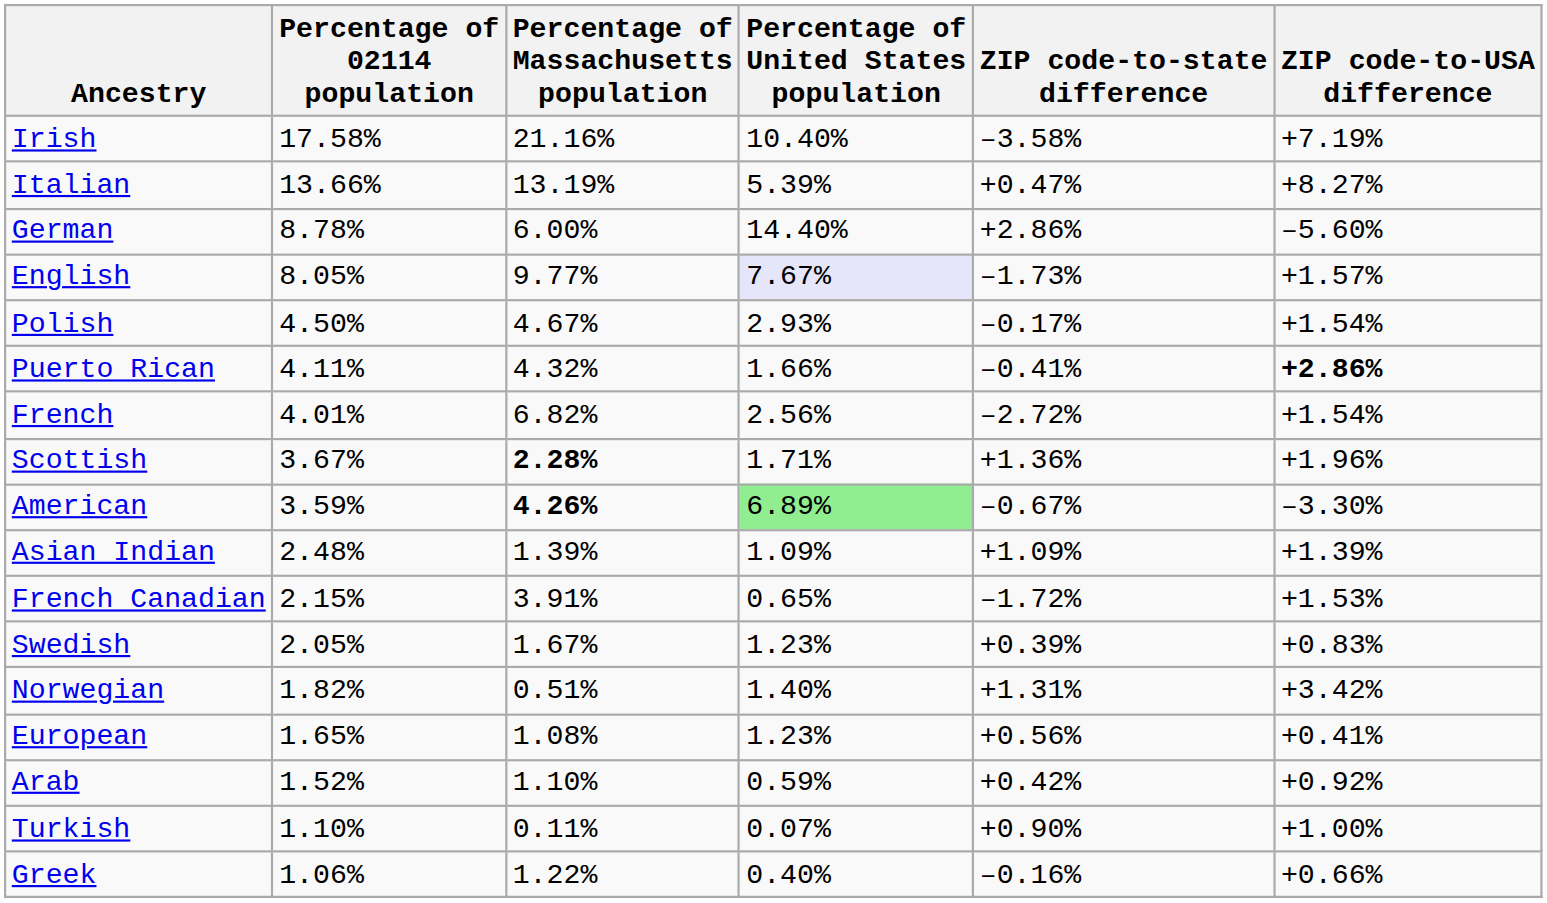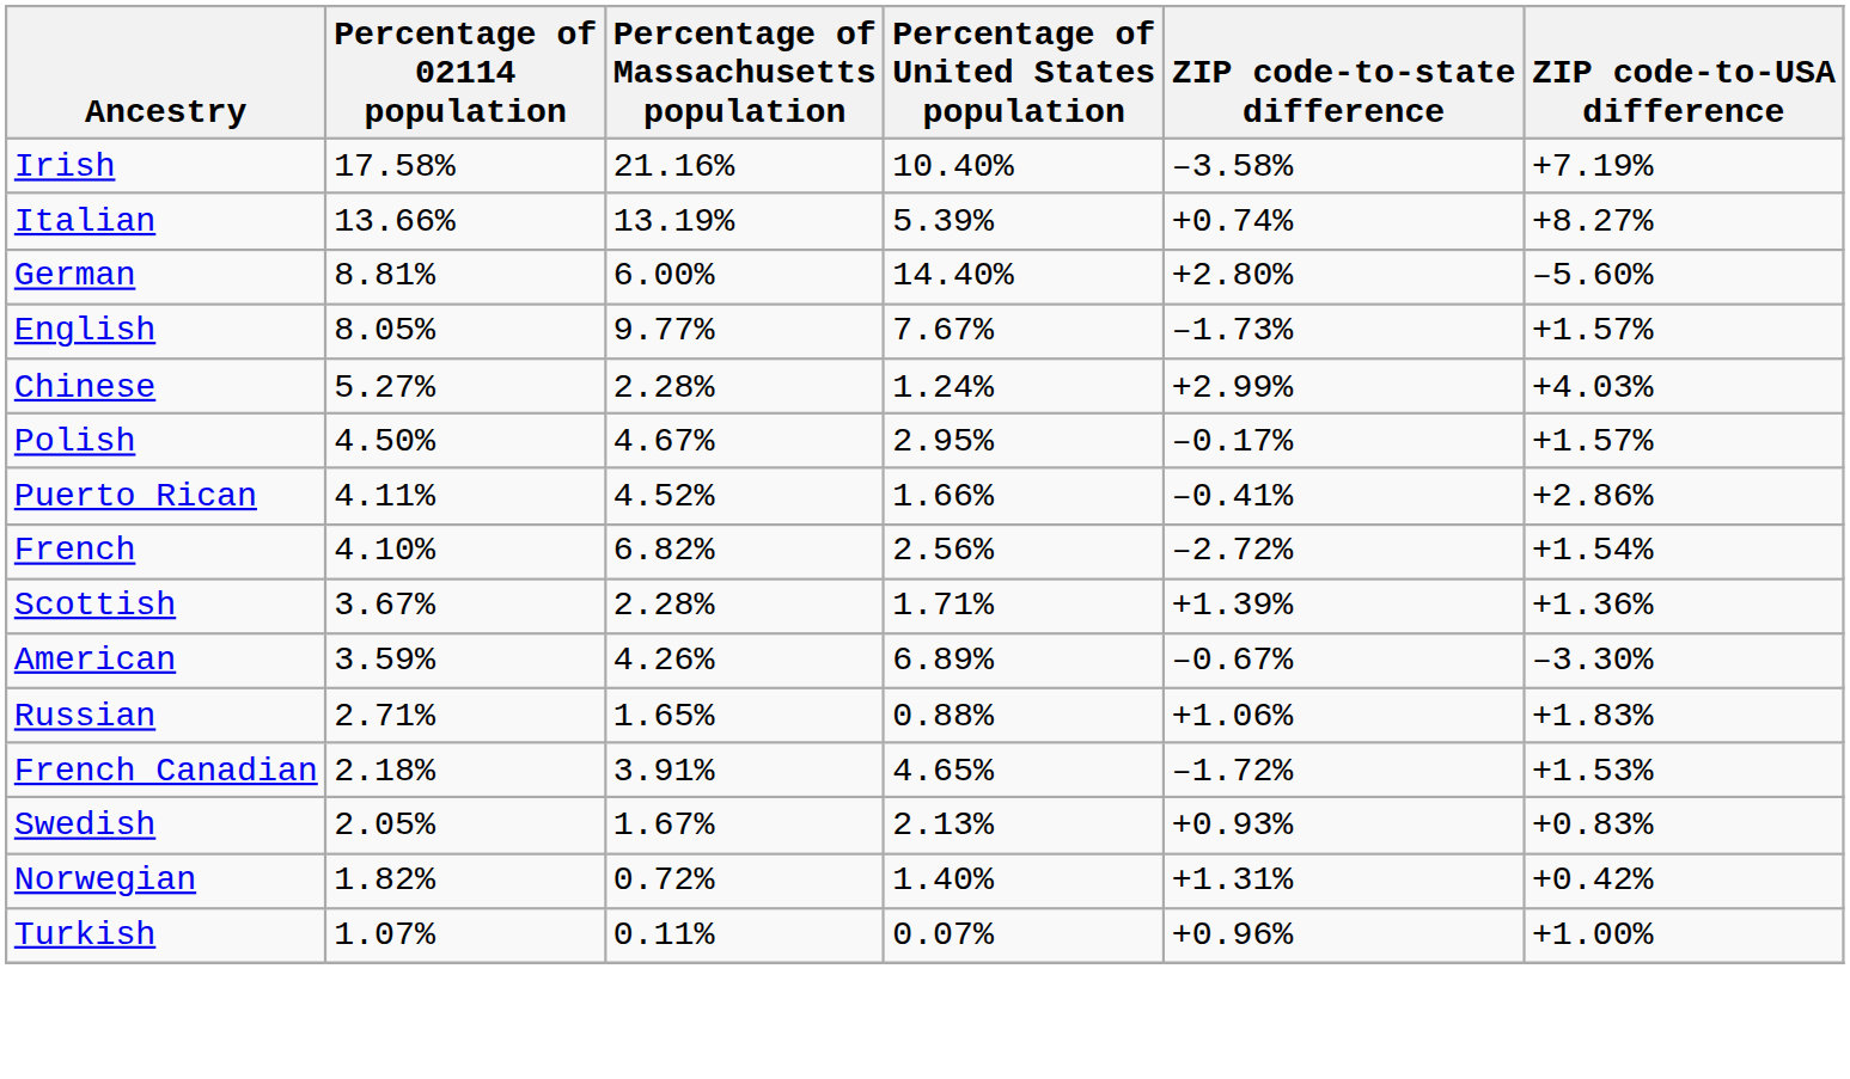 <table class="wikitable sortable">
 <tr valign=bottom>
 <th>Ancestry</th>
 <th>Percentage of<br>02114<br>population</th>
 <th>Percentage of<br>Massachusetts<br>population</th>
 <th>Percentage of<br>United States<br>population</th>
 <th>ZIP code-to-state<br>difference</th>
 <th>ZIP code-to-USA<br>difference</th>
 </tr>
 <tr>
 <td><a href='#'>Irish</a></td>
 <td>17.58%</td>
 <td>21.16%</td>
 <td>10.40%</td>
 <td>–3.58%</td>
 <td>+7.19%</td>
 </tr>
 <tr>
 <td><a href='#'>Italian</a></td>
 <td>13.66%</td>
 <td>13.19%</td>
 <td>5.39%</td>
-<td>+0.47%</td>
+<td>+0.74%</td>
 <td>+8.27%</td>
 </tr>
 <tr>
 <td><a href='#'>German</a></td>
-<td>8.78%</td>
+<td>8.81%</td>
 <td>6.00%</td>
 <td>14.40%</td>
-<td>+2.86%</td>
+<td>+2.80%</td>
 <td>–5.60%</td>
 </tr>
 <tr>
 <td><a href='#'>English</a></td>
 <td>8.05%</td>
 <td>9.77%</td>
-<td style="background: lavender;">7.67%</td>
+<td>7.67%</td>
 <td>–1.73%</td>
 <td>+1.57%</td>
+</tr>
+<tr>
+<td><a href='#'>Chinese</a></td>
+<td>5.27%</td>
+<td>2.28%</td>
+<td>1.24%</td>
+<td>+2.99%</td>
+<td>+4.03%</td>
 </tr>
 <tr>
 <td><a href='#'>Polish</a></td>
 <td>4.50%</td>
 <td>4.67%</td>
-<td>2.93%</td>
+<td>2.95%</td>
 <td>–0.17%</td>
-<td>+1.54%</td>
+<td>+1.57%</td>
 </tr>
 <tr>
 <td><a href='#'>Puerto Rican</a></td>
 <td>4.11%</td>
-<td>4.32%</td>
+<td>4.52%</td>
 <td>1.66%</td>
 <td>–0.41%</td>
-<td><strong>+2.86%</strong></td>
+<td>+2.86%</td>
 </tr>
 <tr>
 <td><a href='#'>French</a></td>
-<td>4.01%</td>
+<td>4.10%</td>
 <td>6.82%</td>
 <td>2.56%</td>
 <td>–2.72%</td>
 <td>+1.54%</td>
 </tr>
 <tr>
 <td><a href='#'>Scottish</a></td>
 <td>3.67%</td>
-<td><strong>2.28%</strong></td>
+<td>2.28%</td>
 <td>1.71%</td>
+<td>+1.39%</td>
 <td>+1.36%</td>
-<td>+1.96%</td>
 </tr>
 <tr>
 <td><a href='#'>American</a></td>
 <td>3.59%</td>
-<td><strong>4.26%</strong></td>
-<td style="background: lightgreen;">6.89%</td>
+<td>4.26%</td>
+<td>6.89%</td>
 <td>–0.67%</td>
 <td>–3.30%</td>
 </tr>
 <tr>
-<td><a href='#'>Asian Indian</a></td>
-<td>2.48%</td>
-<td>1.39%</td>
-<td>1.09%</td>
-<td>+1.09%</td>
-<td>+1.39%</td>
+<td><a href='#'>Russian</a></td>
+<td>2.71%</td>
+<td>1.65%</td>
+<td>0.88%</td>
+<td>+1.06%</td>
+<td>+1.83%</td>
 </tr>
 <tr>
 <td><a href='#'>French Canadian</a></td>
-<td>2.15%</td>
+<td>2.18%</td>
 <td>3.91%</td>
-<td>0.65%</td>
+<td>4.65%</td>
 <td>–1.72%</td>
 <td>+1.53%</td>
 </tr>
 <tr>
 <td><a href='#'>Swedish</a></td>
 <td>2.05%</td>
 <td>1.67%</td>
-<td>1.23%</td>
-<td>+0.39%</td>
+<td>2.13%</td>
+<td>+0.93%</td>
 <td>+0.83%</td>
 </tr>
 <tr>
 <td><a href='#'>Norwegian</a></td>
 <td>1.82%</td>
-<td>0.51%</td>
+<td>0.72%</td>
 <td>1.40%</td>
 <td>+1.31%</td>
-<td>+3.42%</td>
-</tr>
-<tr>
-<td><a href='#'>European</a></td>
-<td>1.65%</td>
-<td>1.08%</td>
-<td>1.23%</td>
-<td>+0.56%</td>
-<td>+0.41%</td>
-</tr>
-<tr>
-<td><a href='#'>Arab</a></td>
-<td>1.52%</td>
-<td>1.10%</td>
-<td>0.59%</td>
 <td>+0.42%</td>
-<td>+0.92%</td>
 </tr>
 <tr>
 <td><a href='#'>Turkish</a></td>
-<td>1.10%</td>
+<td>1.07%</td>
 <td>0.11%</td>
 <td>0.07%</td>
-<td>+0.90%</td>
+<td>+0.96%</td>
 <td>+1.00%</td>
-</tr>
-<tr>
-<td><a href='#'>Greek</a></td>
-<td>1.06%</td>
-<td>1.22%</td>
-<td>0.40%</td>
-<td>–0.16%</td>
-<td>+0.66%</td>
 </tr>
 <tr>
 </tr>
 </table>
